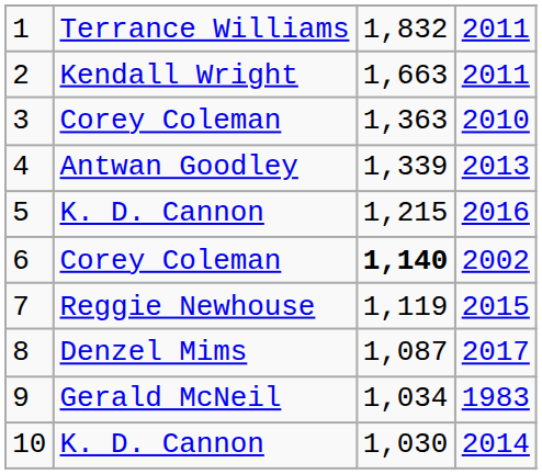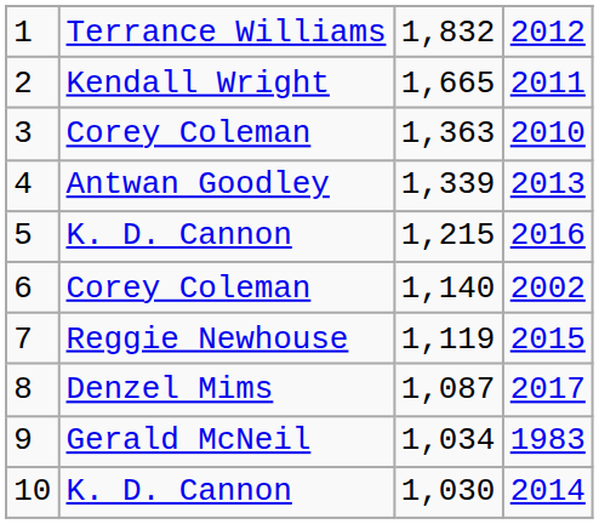 <table class="wikitable">
 <tr>
 </tr>
 <tr>
 <td>1</td>
 <td><a href='#'>Terrance Williams</a></td>
 <td>1,832</td>
-<td><a href='#'>2011</a></td>
+<td><a href='#'>2012</a></td>
 </tr>
 <tr>
 <td>2</td>
 <td><a href='#'>Kendall Wright</a></td>
-<td>1,663</td>
+<td>1,665</td>
 <td><a href='#'>2011</a></td>
 </tr>
 <tr>
 <td>3</td>
 <td><a href='#'>Corey Coleman</a></td>
 <td>1,363</td>
 <td><a href='#'>2010</a></td>
 </tr>
 <tr>
 <td>4</td>
 <td><a href='#'>Antwan Goodley</a></td>
 <td>1,339</td>
 <td><a href='#'>2013</a></td>
 </tr>
 <tr>
 <td>5</td>
 <td><a href='#'>K. D. Cannon</a></td>
 <td>1,215</td>
 <td><a href='#'>2016</a></td>
 </tr>
 <tr>
 <td>6</td>
 <td><a href='#'>Corey Coleman</a></td>
-<td><strong>1,140</strong></td>
+<td>1,140</td>
 <td><a href='#'>2002</a></td>
 </tr>
 <tr>
 <td>7</td>
 <td><a href='#'>Reggie Newhouse</a></td>
 <td>1,119</td>
 <td><a href='#'>2015</a></td>
 </tr>
 <tr>
 <td>8</td>
 <td><a href='#'>Denzel Mims</a></td>
 <td>1,087</td>
 <td><a href='#'>2017</a></td>
 </tr>
 <tr>
 <td>9</td>
 <td><a href='#'>Gerald McNeil</a></td>
 <td>1,034</td>
 <td><a href='#'>1983</a></td>
 </tr>
 <tr>
 <td>10</td>
 <td><a href='#'>K. D. Cannon</a></td>
 <td>1,030</td>
 <td><a href='#'>2014</a></td>
 </tr>
 </table>
